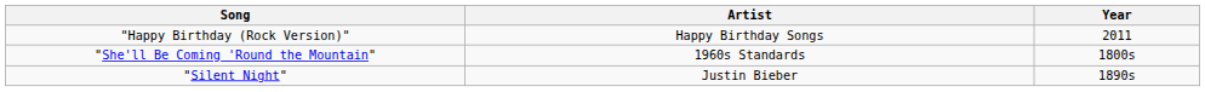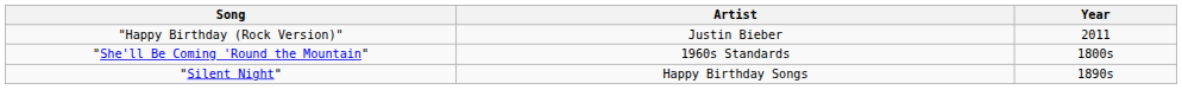 <table class="wikitable sortable" style="text-align:center; width:100%;">
 <tr>
 <th scope="col" style="width:120px;">Song</th>
 <th scope="col" style="width:150px;">Artist</th>
 <th scope="col" style="width:30px;">Year</th>
 </tr>
 <tr>
 <td>"Happy Birthday (Rock Version)"</td>
-<td>Happy Birthday Songs</td>
+<td>Justin Bieber</td>
 <td>2011</td>
 </tr>
 <tr>
 <td>"<a href='#'>She'll Be Coming 'Round the Mountain</a>"</td>
 <td>1960s Standards</td>
 <td>1800s</td>
 </tr>
 <tr>
 <td>"<a href='#'>Silent Night</a>"</td>
-<td>Justin Bieber</td>
+<td>Happy Birthday Songs</td>
 <td>1890s</td>
 </tr>
 </table>
